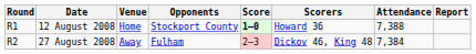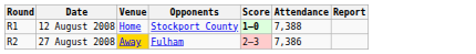 <table class="wikitable style="text-align:center; font-size:95%">
 <tr>
 <th>Round</th>
 <th>Date</th>
 <th>Venue</th>
 <th>Opponents</th>
 <th>Score</th>
-<th>Scorers</th>
 <th>Attendance</th>
 <th>Report</th>
 </tr>
 <tr>
 <td>R1</td>
 <td align=left>12 August 2008</td>
 <td><a href='#'>Home</a></td>
 <td align=left><a href='#'>Stockport County</a></td>
 <td style="background:#dfd;"><strong>1–0</strong></td>
-<td align=left><a href='#'>Howard</a> 36</td>
 <td>7,388</td>
 <td></td>
 </tr>
 <tr>
 <td>R2</td>
 <td align=left>27 August 2008</td>
-<td><a href='#'>Away</a></td>
+<td style="background: gold;"><a href='#'>Away</a></td>
 <td align=left><a href='#'>Fulham</a></td>
 <td style="background:#fcc;">2–3</td>
-<td align=left><a href='#'>Dickov</a> 46, <a href='#'>King</a> 48</td>
-<td>7,384</td>
+<td>7,386</td>
 <td></td>
 </tr>
 </table>
